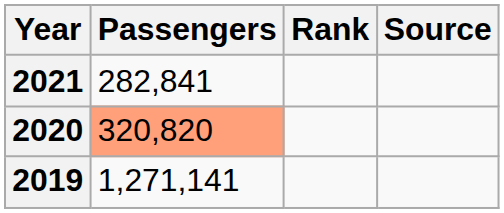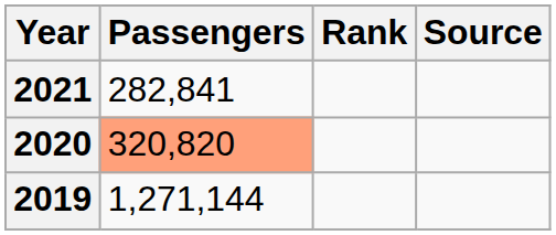 <table class="wikitable sortable">
 <tr>
 <th>Year</th>
 <th>Passengers</th>
 <th>Rank</th>
 <th>Source</th>
 </tr>
 <tr>
 <th>2021</th>
 <td>282,841 </td>
 <td></td>
 <td></td>
 </tr>
 <tr>
 <th>2020</th>
 <td style="background: lightsalmon;">320,820 </td>
 <td></td>
 <td></td>
 </tr>
 <tr>
 <th>2019</th>
-<td>1,271,141</td>
+<td>1,271,144</td>
 <td></td>
 <td></td>
 </tr>
 </table>
